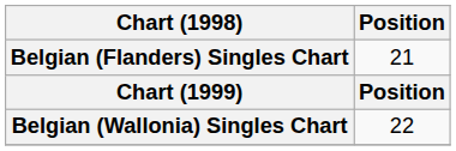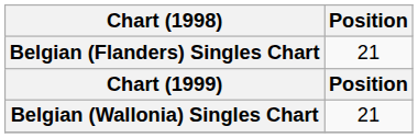 <table class="wikitable plainrowheaders sortable" style="text-align:center;">
 <tr>
 <th scope="col">Chart (1998)</th>
 <th scope="col">Position</th>
 </tr>
 <tr>
 <th scope="row">Belgian (Flanders) Singles Chart</th>
 <td>21</td>
 </tr>
 <tr>
 <th scope="col">Chart (1999)</th>
 <th scope="col">Position</th>
 </tr>
 <tr>
 <th scope="row">Belgian (Wallonia) Singles Chart</th>
-<td>22</td>
+<td>21</td>
 </tr>
 <tr>
 </tr>
 </table>
